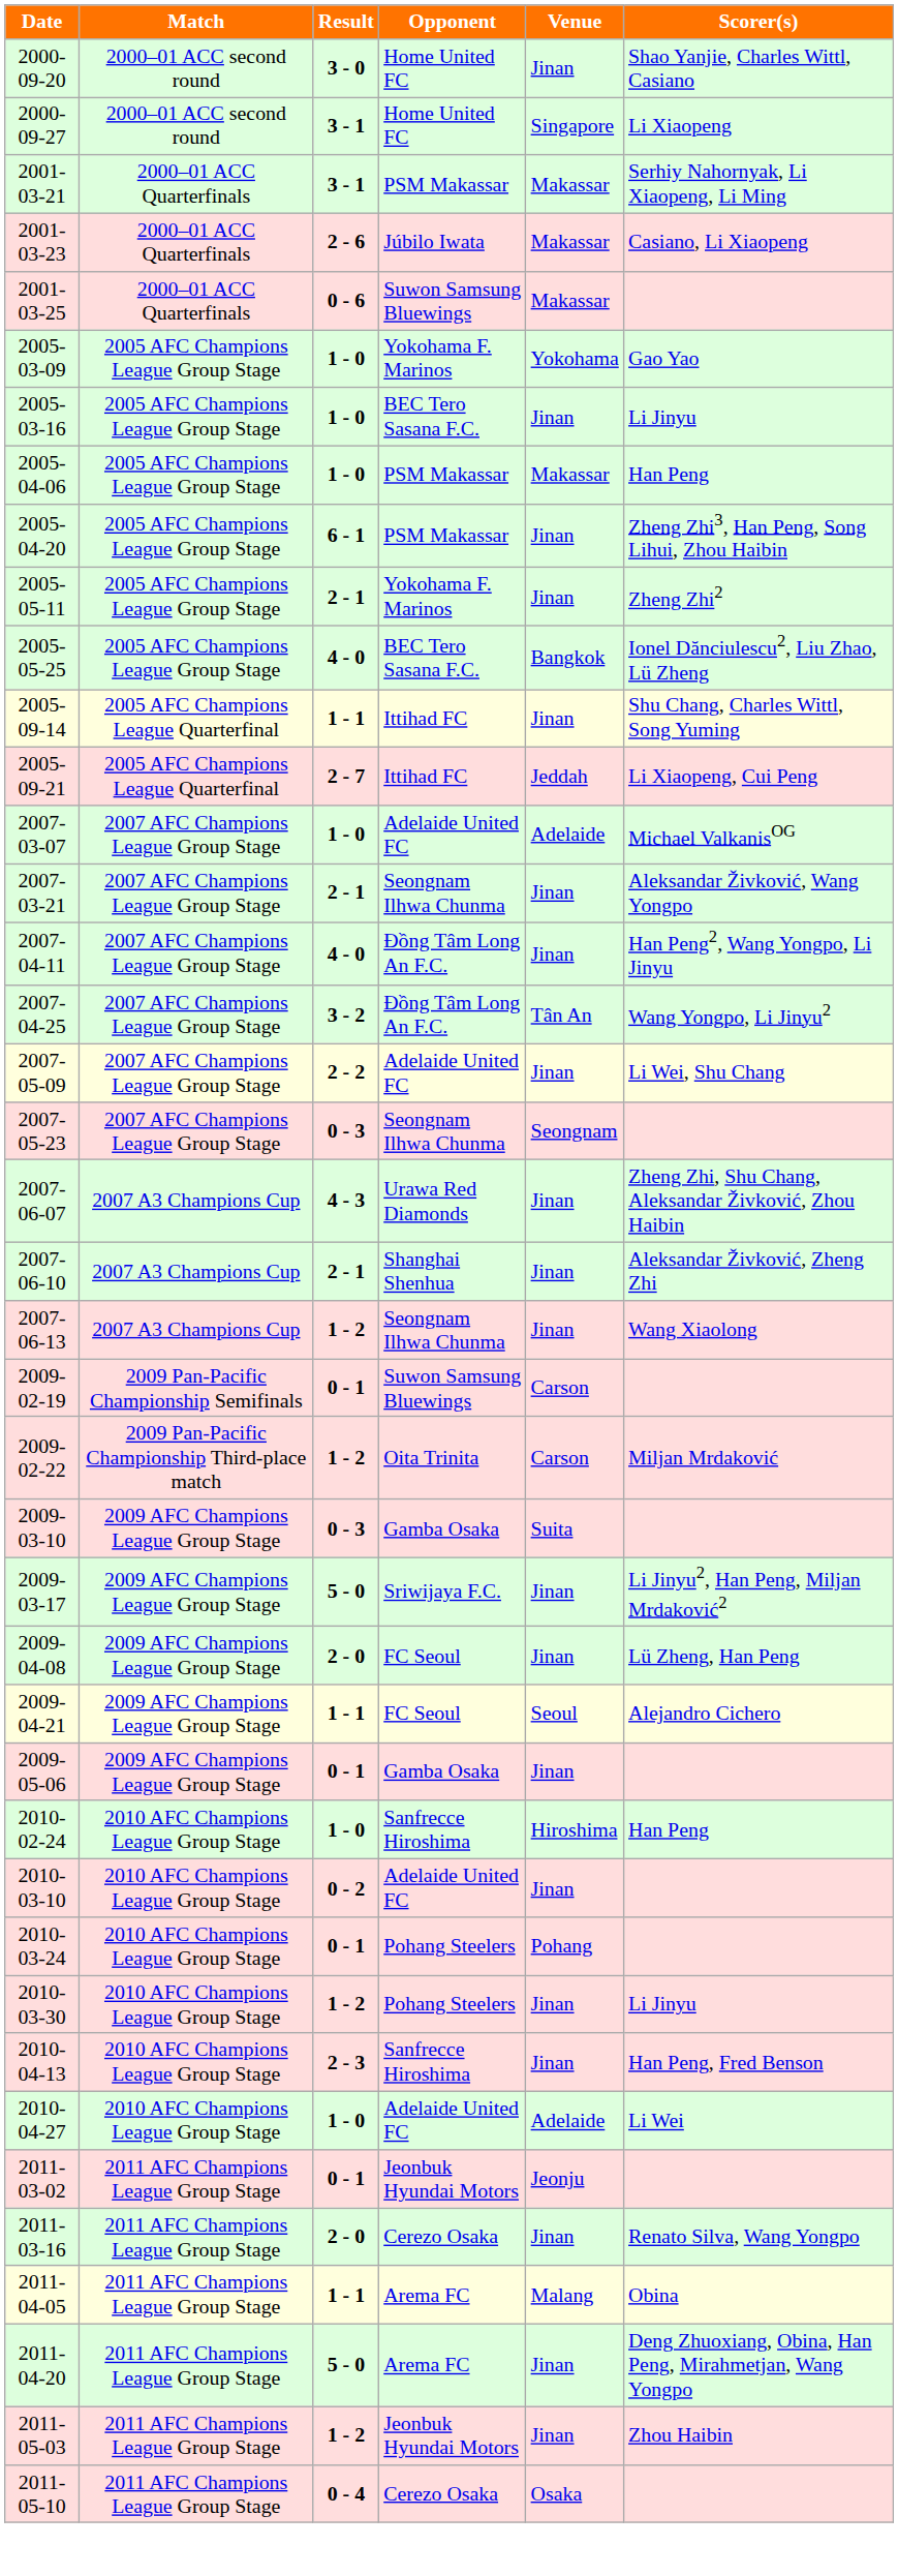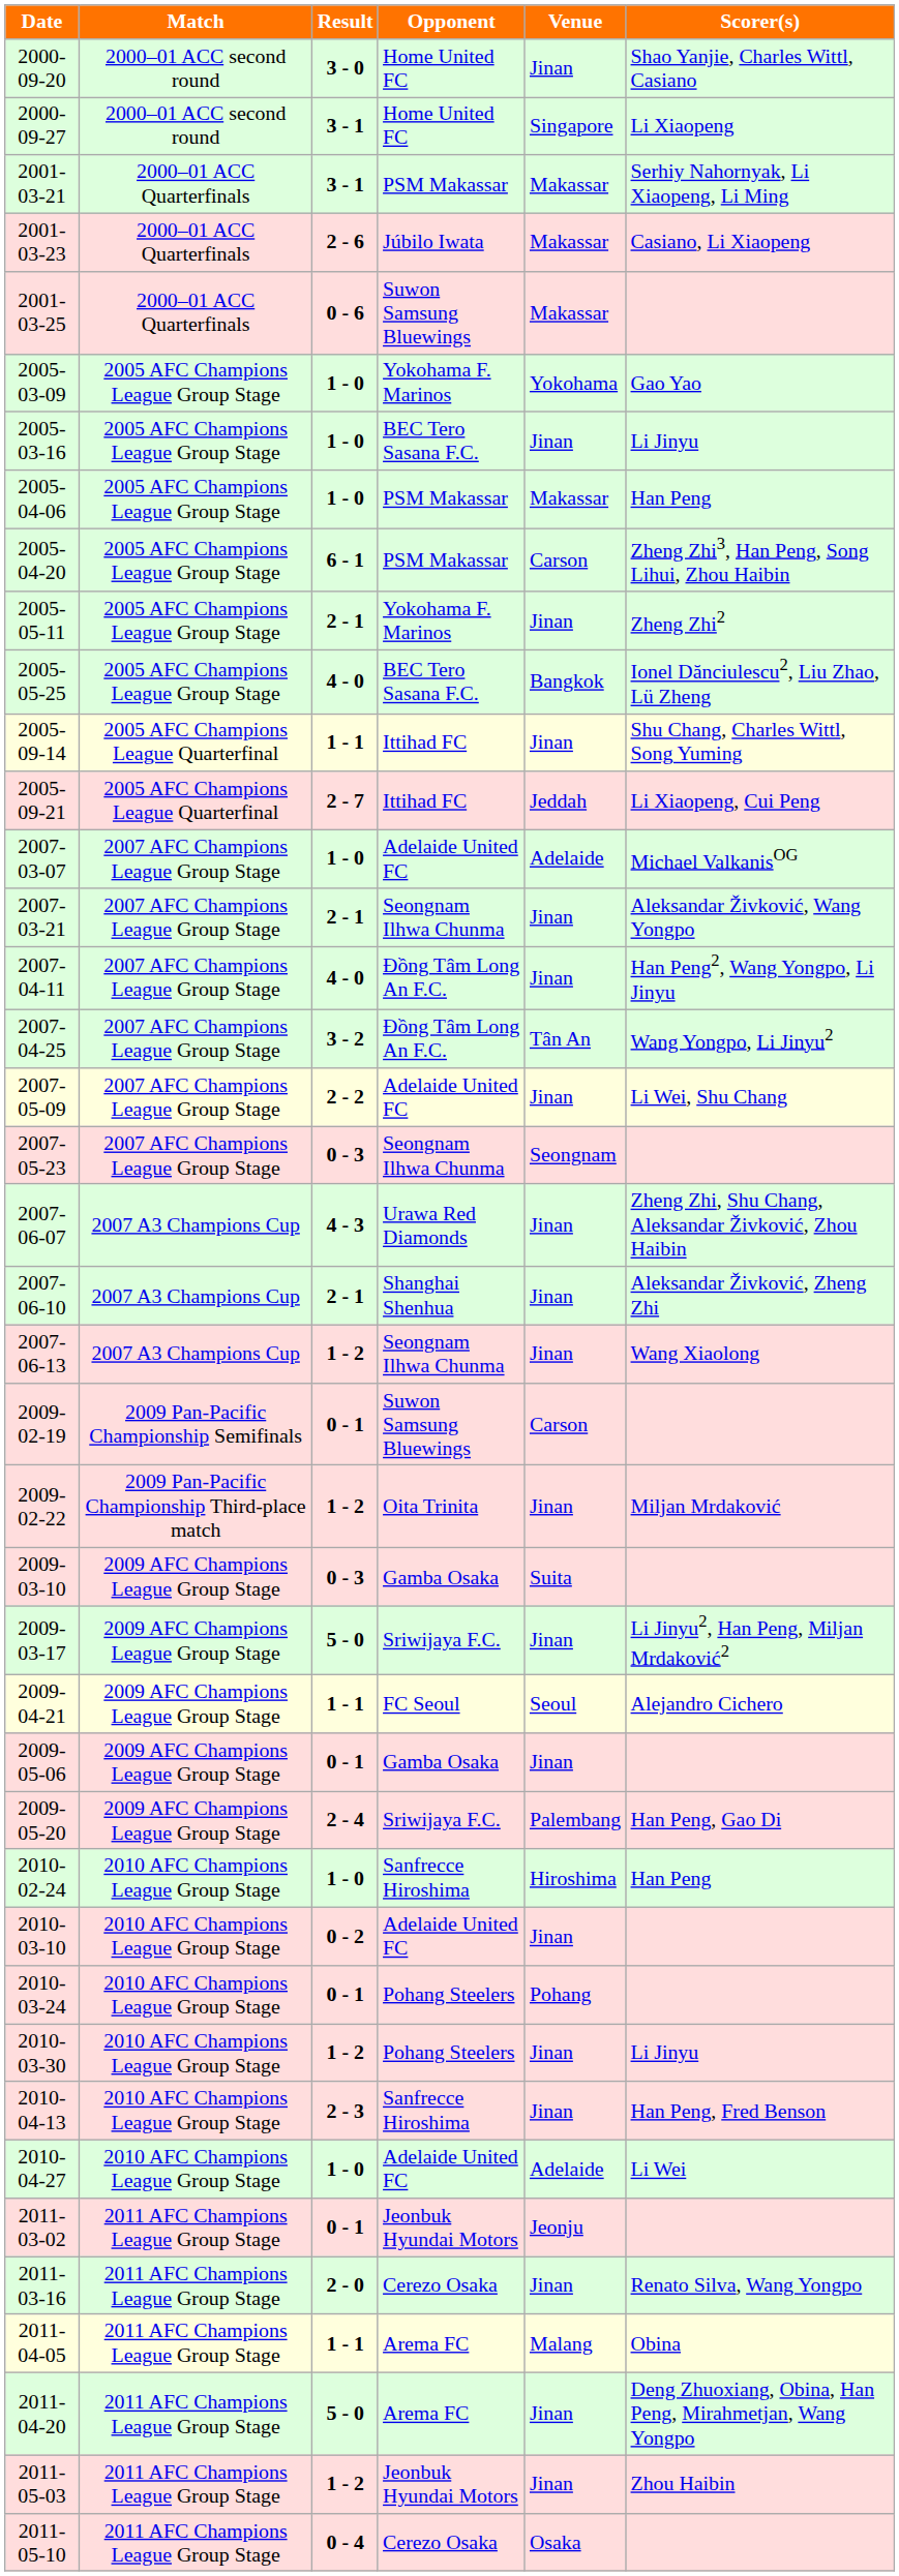 <table width=100% class="wikitable" style="text-align:left;font-size: 90%">
 <tr bgcolor=#FF7300 style="color:white">
 <td align=center><strong>Date</strong></td>
 <td align=center><strong>Match</strong></td>
 <td align=center><strong>Result</strong></td>
 <td align=center><strong>Opponent</strong></td>
 <td align=center><strong>Venue</strong></td>
 <td align=center><strong>Scorer(s)</strong></td>
 </tr>
 <tr bgcolor=#ddffdd>
 <td align=center>2000-09-20</td>
 <td align=center><a href='#'>2000–01 ACC</a> second round</td>
 <td align=center><strong>3 - 0</strong></td>
 <td> <a href='#'>Home United FC</a></td>
 <td> <a href='#'>Jinan</a></td>
 <td><a href='#'>Shao Yanjie</a>, <a href='#'>Charles Wittl</a>, <a href='#'>Casiano</a></td>
 </tr>
 <tr bgcolor=#ddffdd>
 <td align=center>2000-09-27</td>
 <td align=center><a href='#'>2000–01 ACC</a> second round</td>
 <td align=center><strong>3 - 1</strong></td>
 <td> <a href='#'>Home United FC</a></td>
 <td> <a href='#'>Singapore</a></td>
 <td><a href='#'>Li Xiaopeng</a></td>
 </tr>
 <tr bgcolor=#ddffdd>
 <td align=center>2001-03-21</td>
 <td align=center><a href='#'>2000–01 ACC</a> Quarterfinals</td>
 <td align=center><strong>3 - 1</strong></td>
 <td> <a href='#'>PSM Makassar</a></td>
 <td> <a href='#'>Makassar</a></td>
 <td><a href='#'>Serhiy Nahornyak</a>, <a href='#'>Li Xiaopeng</a>, <a href='#'>Li Ming</a></td>
 </tr>
 <tr bgcolor=#ffdddd>
 <td align=center>2001-03-23</td>
 <td align=center><a href='#'>2000–01 ACC</a> Quarterfinals</td>
 <td align=center><strong>2 - 6</strong></td>
 <td> <a href='#'>Júbilo Iwata</a></td>
 <td> <a href='#'>Makassar</a></td>
 <td><a href='#'>Casiano</a>, <a href='#'>Li Xiaopeng</a></td>
 </tr>
 <tr bgcolor=#ffdddd>
 <td align=center>2001-03-25</td>
 <td align=center><a href='#'>2000–01 ACC</a> Quarterfinals</td>
 <td align=center><strong>0 - 6</strong></td>
 <td> <a href='#'>Suwon Samsung Bluewings</a></td>
 <td> <a href='#'>Makassar</a></td>
 <td></td>
 </tr>
 <tr bgcolor=#ddffdd>
 <td align=center>2005-03-09</td>
 <td align=center><a href='#'>2005 AFC Champions League</a> Group Stage</td>
 <td align=center><strong>1 - 0</strong></td>
 <td> <a href='#'>Yokohama F. Marinos</a></td>
 <td> <a href='#'>Yokohama</a></td>
 <td><a href='#'>Gao Yao</a></td>
 </tr>
 <tr bgcolor=#ddffdd>
 <td align=center>2005-03-16</td>
 <td align=center><a href='#'>2005 AFC Champions League</a> Group Stage</td>
 <td align=center><strong>1 - 0</strong></td>
 <td> <a href='#'>BEC Tero Sasana F.C.</a></td>
 <td> <a href='#'>Jinan</a></td>
 <td><a href='#'>Li Jinyu</a></td>
 </tr>
 <tr bgcolor=#ddffdd>
 <td align=center>2005-04-06</td>
 <td align=center><a href='#'>2005 AFC Champions League</a> Group Stage</td>
 <td align=center><strong>1 - 0</strong></td>
 <td> <a href='#'>PSM Makassar</a></td>
 <td> <a href='#'>Makassar</a></td>
 <td><a href='#'>Han Peng</a></td>
 </tr>
 <tr bgcolor=#ddffdd>
 <td align=center>2005-04-20</td>
 <td align=center><a href='#'>2005 AFC Champions League</a> Group Stage</td>
 <td align=center><strong>6 - 1</strong></td>
 <td> <a href='#'>PSM Makassar</a></td>
-<td> <a href='#'>Jinan</a></td>
+<td> <a href='#'>Carson</a></td>
 <td><a href='#'>Zheng Zhi</a><sup>3</sup>, <a href='#'>Han Peng</a>, <a href='#'>Song Lihui</a>, <a href='#'>Zhou Haibin</a></td>
 </tr>
 <tr bgcolor=#ddffdd>
 <td align=center>2005-05-11</td>
 <td align=center><a href='#'>2005 AFC Champions League</a> Group Stage</td>
 <td align=center><strong>2 - 1</strong></td>
 <td> <a href='#'>Yokohama F. Marinos</a></td>
 <td> <a href='#'>Jinan</a></td>
 <td><a href='#'>Zheng Zhi</a><sup>2</sup></td>
 </tr>
 <tr bgcolor=#ddffdd>
 <td align=center>2005-05-25</td>
 <td align=center><a href='#'>2005 AFC Champions League</a> Group Stage</td>
 <td align=center><strong>4 - 0</strong></td>
 <td> <a href='#'>BEC Tero Sasana F.C.</a></td>
 <td> <a href='#'>Bangkok</a></td>
 <td><a href='#'>Ionel Dănciulescu</a><sup>2</sup>, <a href='#'>Liu Zhao</a>, <a href='#'>Lü Zheng</a></td>
 </tr>
 <tr bgcolor=#ffffdd>
 <td align=center>2005-09-14</td>
 <td align=center><a href='#'>2005 AFC Champions League</a> Quarterfinal</td>
 <td align=center><strong>1 - 1</strong></td>
 <td> <a href='#'>Ittihad FC</a></td>
 <td> <a href='#'>Jinan</a></td>
 <td><a href='#'>Shu Chang</a>, <a href='#'>Charles Wittl</a>, <a href='#'>Song Yuming</a></td>
 </tr>
 <tr bgcolor=#ffdddd>
 <td align=center>2005-09-21</td>
 <td align=center><a href='#'>2005 AFC Champions League</a> Quarterfinal</td>
 <td align=center><strong>2 - 7</strong></td>
 <td> <a href='#'>Ittihad FC</a></td>
 <td> <a href='#'>Jeddah</a></td>
 <td><a href='#'>Li Xiaopeng</a>, <a href='#'>Cui Peng</a></td>
 </tr>
 <tr bgcolor=#ddffdd>
 <td align=center>2007-03-07</td>
 <td align=center><a href='#'>2007 AFC Champions League</a> Group Stage</td>
 <td align=center><strong>1 - 0</strong></td>
 <td> <a href='#'>Adelaide United FC</a></td>
 <td> <a href='#'>Adelaide</a></td>
 <td><a href='#'>Michael Valkanis</a><sup>OG</sup></td>
 </tr>
 <tr bgcolor=#ddffdd>
 <td align=center>2007-03-21</td>
 <td align=center><a href='#'>2007 AFC Champions League</a> Group Stage</td>
 <td align=center><strong>2 - 1</strong></td>
 <td> <a href='#'>Seongnam Ilhwa Chunma</a></td>
 <td> <a href='#'>Jinan</a></td>
 <td><a href='#'>Aleksandar Živković</a>, <a href='#'>Wang Yongpo</a></td>
 </tr>
 <tr bgcolor=#ddffdd>
 <td align=center>2007-04-11</td>
 <td align=center><a href='#'>2007 AFC Champions League</a> Group Stage</td>
 <td align=center><strong>4 - 0</strong></td>
 <td> <a href='#'>Đồng Tâm Long An F.C.</a></td>
 <td> <a href='#'>Jinan</a></td>
 <td><a href='#'>Han Peng</a><sup>2</sup>, <a href='#'>Wang Yongpo</a>, <a href='#'>Li Jinyu</a></td>
 </tr>
 <tr bgcolor=#ddffdd>
 <td align=center>2007-04-25</td>
 <td align=center><a href='#'>2007 AFC Champions League</a> Group Stage</td>
 <td align=center><strong>3 - 2</strong></td>
 <td> <a href='#'>Đồng Tâm Long An F.C.</a></td>
 <td> <a href='#'>Tân An</a></td>
 <td><a href='#'>Wang Yongpo</a>, <a href='#'>Li Jinyu</a><sup>2</sup></td>
 </tr>
 <tr bgcolor=#ffffdd>
 <td align=center>2007-05-09</td>
 <td align=center><a href='#'>2007 AFC Champions League</a> Group Stage</td>
 <td align=center><strong>2 - 2</strong></td>
 <td> <a href='#'>Adelaide United FC</a></td>
 <td> <a href='#'>Jinan</a></td>
 <td><a href='#'>Li Wei</a>, <a href='#'>Shu Chang</a></td>
 </tr>
 <tr bgcolor=#ffdddd>
 <td align=center>2007-05-23</td>
 <td align=center><a href='#'>2007 AFC Champions League</a> Group Stage</td>
 <td align=center><strong>0 - 3</strong></td>
 <td> <a href='#'>Seongnam Ilhwa Chunma</a></td>
 <td> <a href='#'>Seongnam</a></td>
 <td></td>
 </tr>
 <tr bgcolor=#ddffdd>
 <td align=center>2007-06-07</td>
 <td align=center><a href='#'>2007 A3 Champions Cup</a></td>
 <td align=center><strong>4 - 3</strong></td>
 <td><a href='#'>Urawa Red Diamonds</a></td>
 <td> <a href='#'>Jinan</a></td>
 <td><a href='#'>Zheng Zhi</a>, <a href='#'>Shu Chang</a>, <a href='#'>Aleksandar Živković</a>, <a href='#'>Zhou Haibin</a></td>
 </tr>
 <tr bgcolor=#ddffdd>
 <td align=center>2007-06-10</td>
 <td align=center><a href='#'>2007 A3 Champions Cup</a></td>
 <td align=center><strong>2 - 1</strong></td>
 <td><a href='#'>Shanghai Shenhua</a></td>
 <td> <a href='#'>Jinan</a></td>
 <td><a href='#'>Aleksandar Živković</a>, <a href='#'>Zheng Zhi</a></td>
 </tr>
 <tr bgcolor=#ffdddd>
 <td align=center>2007-06-13</td>
 <td align=center><a href='#'>2007 A3 Champions Cup</a></td>
 <td align=center><strong>1 - 2</strong></td>
 <td><a href='#'>Seongnam Ilhwa Chunma</a></td>
 <td> <a href='#'>Jinan</a></td>
 <td><a href='#'>Wang Xiaolong</a></td>
 </tr>
 <tr bgcolor=#ffdddd>
 <td align=center>2009-02-19</td>
 <td align=center><a href='#'>2009 Pan-Pacific Championship</a> Semifinals</td>
 <td align=center><strong>0 - 1</strong></td>
 <td> <a href='#'>Suwon Samsung Bluewings</a></td>
 <td> <a href='#'>Carson</a></td>
 <td></td>
 </tr>
 <tr bgcolor=#ffdddd>
 <td align=center>2009-02-22</td>
 <td align=center><a href='#'>2009 Pan-Pacific Championship</a> Third-place match</td>
 <td align=center><strong>1 - 2</strong></td>
 <td> <a href='#'>Oita Trinita</a></td>
-<td> <a href='#'>Carson</a></td>
+<td> <a href='#'>Jinan</a></td>
 <td><a href='#'>Miljan Mrdaković</a></td>
 </tr>
 <tr bgcolor=#ffdddd>
 <td align=center>2009-03-10</td>
 <td align=center><a href='#'>2009 AFC Champions League</a> Group Stage</td>
 <td align=center><strong>0 - 3</strong></td>
 <td> <a href='#'>Gamba Osaka</a></td>
 <td> <a href='#'>Suita</a></td>
 <td></td>
 </tr>
 <tr bgcolor=#ddffdd>
 <td align=center>2009-03-17</td>
 <td align=center><a href='#'>2009 AFC Champions League</a> Group Stage</td>
 <td align=center><strong>5 - 0</strong></td>
 <td> <a href='#'>Sriwijaya F.C.</a></td>
 <td> <a href='#'>Jinan</a></td>
 <td><a href='#'>Li Jinyu</a><sup>2</sup>, <a href='#'>Han Peng</a>, <a href='#'>Miljan Mrdaković</a><sup>2</sup></td>
 </tr>
-<tr bgcolor=#ddffdd>
-<td align=center>2009-04-08</td>
-<td align=center><a href='#'>2009 AFC Champions League</a> Group Stage</td>
-<td align=center><strong>2 - 0</strong></td>
-<td> <a href='#'>FC Seoul</a></td>
-<td> <a href='#'>Jinan</a></td>
-<td><a href='#'>Lü Zheng</a>, <a href='#'>Han Peng</a></td>
-</tr>
 <tr bgcolor=#ffffdd>
 <td align=center>2009-04-21</td>
 <td align=center><a href='#'>2009 AFC Champions League</a> Group Stage</td>
 <td align=center><strong>1 - 1</strong></td>
 <td> <a href='#'>FC Seoul</a></td>
 <td> <a href='#'>Seoul</a></td>
 <td><a href='#'>Alejandro Cichero</a></td>
 </tr>
 <tr bgcolor=#ffdddd>
 <td align=center>2009-05-06</td>
 <td align=center><a href='#'>2009 AFC Champions League</a> Group Stage</td>
 <td align=center><strong>0 - 1</strong></td>
 <td> <a href='#'>Gamba Osaka</a></td>
 <td> <a href='#'>Jinan</a></td>
 <td></td>
+</tr>
+<tr bgcolor=#ffdddd>
+<td align=center>2009-05-20</td>
+<td align=center><a href='#'>2009 AFC Champions League</a> Group Stage</td>
+<td align=center><strong>2 - 4</strong></td>
+<td> <a href='#'>Sriwijaya F.C.</a></td>
+<td> <a href='#'>Palembang</a></td>
+<td><a href='#'>Han Peng</a>, <a href='#'>Gao Di</a></td>
 </tr>
 <tr bgcolor=#ddffdd>
 <td align=center>2010-02-24</td>
 <td align=center><a href='#'>2010 AFC Champions League</a> Group Stage</td>
 <td align=center><strong>1 - 0</strong></td>
 <td> <a href='#'>Sanfrecce Hiroshima</a></td>
 <td> <a href='#'>Hiroshima</a></td>
 <td><a href='#'>Han Peng</a></td>
 </tr>
 <tr bgcolor=#ffdddd>
 <td align=center>2010-03-10</td>
 <td align=center><a href='#'>2010 AFC Champions League</a> Group Stage</td>
 <td align=center><strong>0 - 2</strong></td>
 <td> <a href='#'>Adelaide United FC</a></td>
 <td> <a href='#'>Jinan</a></td>
 <td></td>
 </tr>
 <tr bgcolor=#ffdddd>
 <td align=center>2010-03-24</td>
 <td align=center><a href='#'>2010 AFC Champions League</a> Group Stage</td>
 <td align=center><strong>0 - 1</strong></td>
 <td> <a href='#'>Pohang Steelers</a></td>
 <td> <a href='#'>Pohang</a></td>
 <td></td>
 </tr>
 <tr bgcolor=#ffdddd>
 <td align=center>2010-03-30</td>
 <td align=center><a href='#'>2010 AFC Champions League</a> Group Stage</td>
 <td align=center><strong>1 - 2</strong></td>
 <td> <a href='#'>Pohang Steelers</a></td>
 <td> <a href='#'>Jinan</a></td>
 <td><a href='#'>Li Jinyu</a></td>
 </tr>
 <tr bgcolor=#ffdddd>
 <td align=center>2010-04-13</td>
 <td align=center><a href='#'>2010 AFC Champions League</a> Group Stage</td>
 <td align=center><strong>2 - 3</strong></td>
 <td> <a href='#'>Sanfrecce Hiroshima</a></td>
 <td> <a href='#'>Jinan</a></td>
 <td><a href='#'>Han Peng</a>, <a href='#'>Fred Benson</a></td>
 </tr>
 <tr bgcolor=#ddffdd>
 <td align=center>2010-04-27</td>
 <td align=center><a href='#'>2010 AFC Champions League</a> Group Stage</td>
 <td align=center><strong>1 - 0</strong></td>
 <td> <a href='#'>Adelaide United FC</a></td>
 <td> <a href='#'>Adelaide</a></td>
 <td><a href='#'>Li Wei</a></td>
 </tr>
 <tr bgcolor=#ffdddd>
 <td align=center>2011-03-02</td>
 <td align=center><a href='#'>2011 AFC Champions League</a> Group Stage</td>
 <td align=center><strong>0 - 1</strong></td>
 <td> <a href='#'>Jeonbuk Hyundai Motors</a></td>
 <td> <a href='#'>Jeonju</a></td>
 <td></td>
 </tr>
 <tr bgcolor=#ddffdd>
 <td align=center>2011-03-16</td>
 <td align=center><a href='#'>2011 AFC Champions League</a> Group Stage</td>
 <td align=center><strong>2 - 0</strong></td>
 <td> <a href='#'>Cerezo Osaka</a></td>
 <td> <a href='#'>Jinan</a></td>
 <td><a href='#'>Renato Silva</a>, <a href='#'>Wang Yongpo</a></td>
 </tr>
 <tr bgcolor=#ffffdd>
 <td align=center>2011-04-05</td>
 <td align=center><a href='#'>2011 AFC Champions League</a> Group Stage</td>
 <td align=center><strong>1 - 1</strong></td>
 <td> <a href='#'>Arema FC</a></td>
 <td> <a href='#'>Malang</a></td>
 <td><a href='#'>Obina</a></td>
 </tr>
 <tr bgcolor=#ddffdd>
 <td align=center>2011-04-20</td>
 <td align=center><a href='#'>2011 AFC Champions League</a> Group Stage</td>
 <td align=center><strong>5 - 0</strong></td>
 <td> <a href='#'>Arema FC</a></td>
 <td> <a href='#'>Jinan</a></td>
 <td><a href='#'>Deng Zhuoxiang</a>, <a href='#'>Obina</a>, <a href='#'>Han Peng</a>, <a href='#'>Mirahmetjan</a>, <a href='#'>Wang Yongpo</a></td>
 </tr>
 <tr bgcolor=#ffdddd>
 <td align=center>2011-05-03</td>
 <td align=center><a href='#'>2011 AFC Champions League</a> Group Stage</td>
 <td align=center><strong>1 - 2</strong></td>
 <td> <a href='#'>Jeonbuk Hyundai Motors</a></td>
 <td> <a href='#'>Jinan</a></td>
 <td><a href='#'>Zhou Haibin</a></td>
 </tr>
 <tr bgcolor=#ffdddd>
 <td align=center>2011-05-10</td>
 <td align=center><a href='#'>2011 AFC Champions League</a> Group Stage</td>
 <td align=center><strong>0 - 4</strong></td>
 <td> <a href='#'>Cerezo Osaka</a></td>
 <td> <a href='#'>Osaka</a></td>
 <td></td>
 </tr>
 </table>
